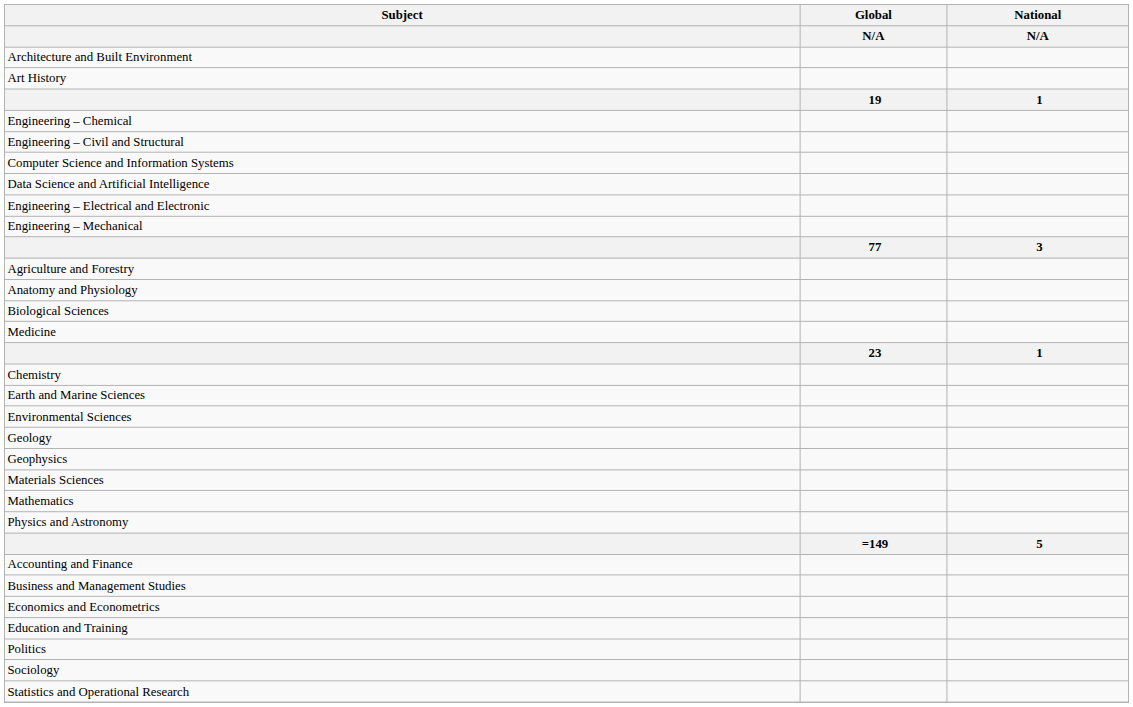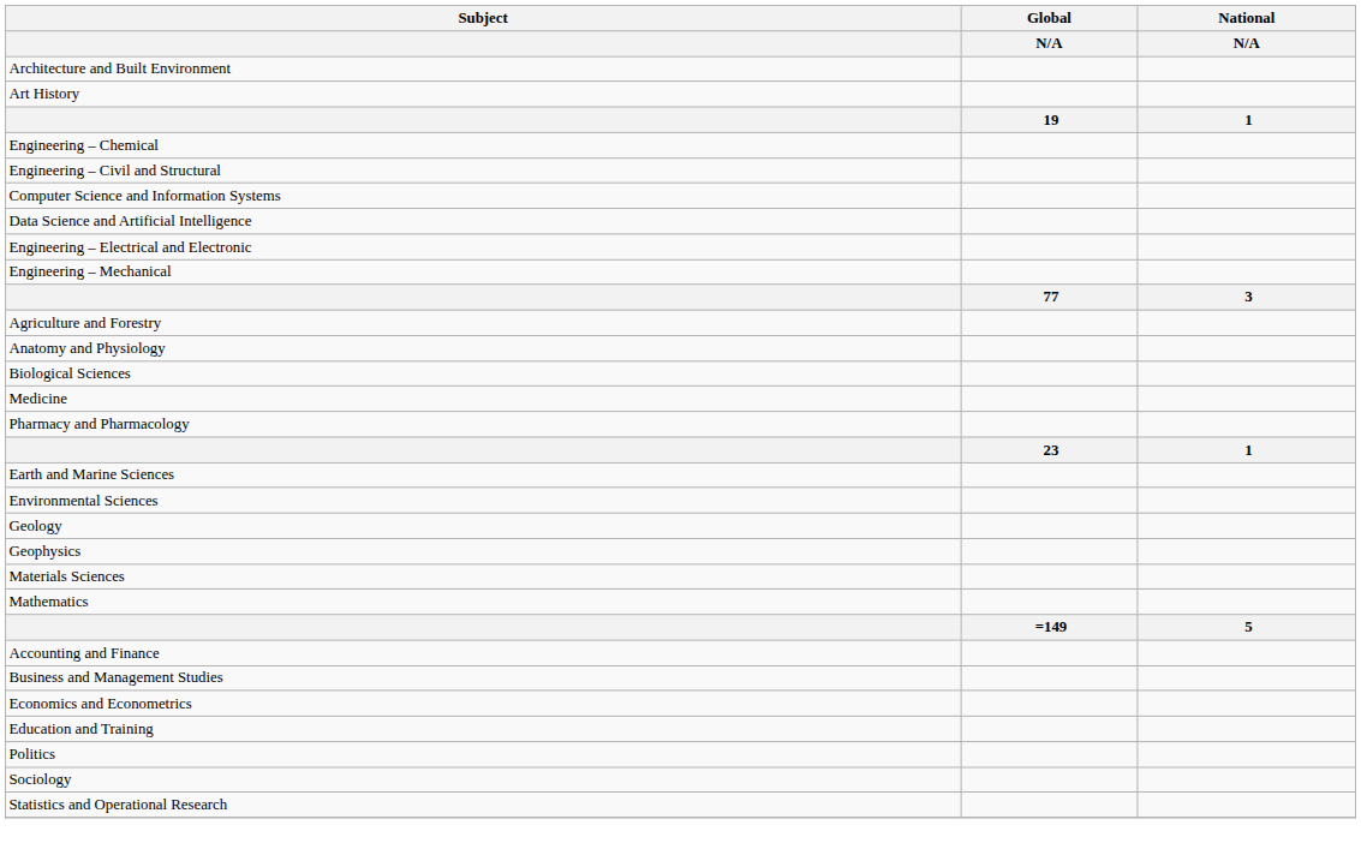 <table class="wikitable sortable" style="width: 100%; font-size: 90%">
 <tr>
 <th>Subject</th>
 <th>Global</th>
 <th>National</th>
 </tr>
 <tr>
 <th></th>
 <th>N/A</th>
 <th>N/A</th>
 </tr>
 <tr>
 <td>Architecture and Built Environment</td>
 <td data-sort-value="24"></td>
 <td data-sort-value="2"></td>
 </tr>
 <tr>
 <td>Art History</td>
 <td data-sort-value="21–40"></td>
 <td data-sort-value="1–2"></td>
 </tr>
 <tr>
 <th></th>
 <th data-sort-value="19"> 19</th>
 <th data-sort-value="1"> 1</th>
 </tr>
 <tr>
 <td>Engineering – Chemical</td>
 <td data-sort-value="38"></td>
 <td data-sort-value="2"></td>
 </tr>
 <tr>
 <td>Engineering – Civil and Structural</td>
 <td data-sort-value="40"></td>
 <td data-sort-value="1"></td>
 </tr>
 <tr>
 <td>Computer Science and Information Systems</td>
 <td data-sort-value="31"></td>
 <td data-sort-value="1"></td>
 </tr>
 <tr>
 <td>Data Science and Artificial Intelligence</td>
 <td data-sort-value="35"></td>
 <td data-sort-value="1"></td>
 </tr>
 <tr>
 <td>Engineering – Electrical and Electronic</td>
 <td data-sort-value="19"></td>
 <td data-sort-value="1"></td>
 </tr>
 <tr>
 <td>Engineering – Mechanical</td>
 <td data-sort-value="21"></td>
 <td data-sort-value="2"></td>
 </tr>
 <tr>
 <th></th>
 <th data-sort-value="77"> 77</th>
 <th data-sort-value="3"> 3</th>
 </tr>
 <tr>
 <td>Agriculture and Forestry</td>
 <td data-sort-value="44"></td>
 <td data-sort-value="3"></td>
 </tr>
 <tr>
 <td>Anatomy and Physiology</td>
 <td data-sort-value="51–100"></td>
 <td data-sort-value="2–4"></td>
 </tr>
 <tr>
 <td>Biological Sciences</td>
 <td data-sort-value="46"></td>
 <td data-sort-value="3"></td>
 </tr>
 <tr>
 <td>Medicine</td>
 <td data-sort-value="72"></td>
 <td data-sort-value="3"></td>
 </tr>
 <tr>
+<td>Pharmacy and Pharmacology</td>
+<td data-sort-value="88"></td>
+<td data-sort-value="4"></td>
+</tr>
+<tr>
 <th></th>
 <th data-sort-value="23"> 23</th>
 <th data-sort-value="1"> 1</th>
-</tr>
-<tr>
-<td>Chemistry</td>
-<td data-sort-value="20"></td>
-<td data-sort-value="1"></td>
 </tr>
 <tr>
 <td>Earth and Marine Sciences</td>
 <td data-sort-value="51–100"></td>
 <td data-sort-value="1–7"></td>
 </tr>
 <tr>
 <td>Environmental Sciences</td>
 <td data-sort-value="66"></td>
 <td data-sort-value="2"></td>
 </tr>
 <tr>
 <td>Geology</td>
 <td data-sort-value="101–150"></td>
 <td data-sort-value="7–13"></td>
 </tr>
 <tr>
 <td>Geophysics</td>
 <td data-sort-value="51–100"></td>
 <td data-sort-value="1–7"></td>
 </tr>
 <tr>
 <td>Materials Sciences</td>
 <td data-sort-value="23"></td>
 <td data-sort-value="1"></td>
 </tr>
 <tr>
 <td>Mathematics</td>
 <td data-sort-value="47"></td>
 <td data-sort-value="2"></td>
-</tr>
-<tr>
-<td>Physics and Astronomy</td>
-<td data-sort-value="18"></td>
-<td data-sort-value="1"></td>
 </tr>
 <tr>
 <th></th>
 <th data-sort-value="149"> =149</th>
 <th data-sort-value="5"> 5</th>
 </tr>
 <tr>
 <td>Accounting and Finance</td>
 <td data-sort-value="101–150"></td>
 <td data-sort-value="3–6"></td>
 </tr>
 <tr>
 <td>Business and Management Studies</td>
 <td data-sort-value="80"></td>
 <td data-sort-value="1"></td>
 </tr>
 <tr>
 <td>Economics and Econometrics</td>
 <td data-sort-value="111"></td>
 <td data-sort-value="5"></td>
 </tr>
 <tr>
 <td>Education and Training</td>
 <td data-sort-value="83"></td>
 <td data-sort-value="1"></td>
 </tr>
 <tr>
 <td>Politics</td>
 <td data-sort-value="201–250"></td>
 <td data-sort-value="9–11"></td>
 </tr>
 <tr>
 <td>Sociology</td>
 <td data-sort-value="301–350"></td>
 <td data-sort-value="16–19"></td>
 </tr>
 <tr>
 <td>Statistics and Operational Research</td>
 <td data-sort-value="23"></td>
 <td data-sort-value="1"></td>
 </tr>
 <tr>
 </tr>
 </table>
